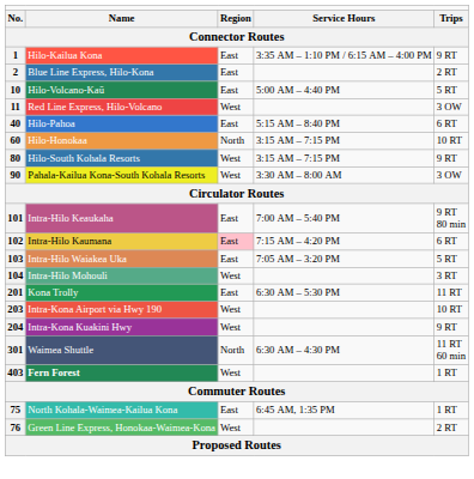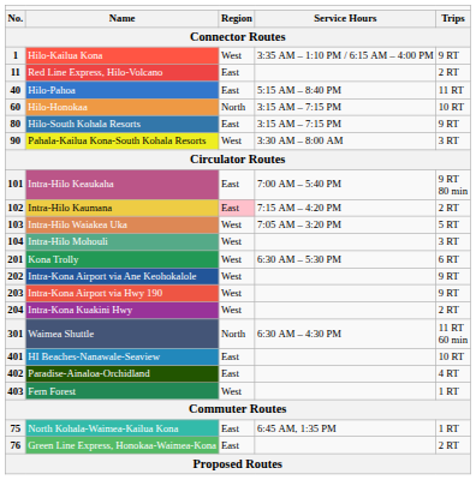 <table class="wikitable" style="font-size:90%;text-align:left;">
 <tr>
 <td colspan=5 style="text-align:center;"></td>
 </tr>
 <tr>
 <th>No.</th>
 <th>Name</th>
 <th>Region</th>
 <th>Service Hours</th>
 <th>Trips</th>
 </tr>
 <tr>
 <th colspan=5 style="font-size:120%;">Connector Routes</th>
 </tr>
 <tr>
 <th>1</th>
 <td style="background:#f54;color:#fff;">Hilo-Kailua Kona</td>
-<td>East</td>
+<td>West</td>
 <td>3:35 AM – 1:10 PM / 6:15 AM – 4:00 PM</td>
 <td>9 RT</td>
 </tr>
 <tr>
-<th>2</th>
-<td style="background:#37a;color:#fff;">Blue Line Express, Hilo-Kona</td>
+<th>11</th>
+<td style="background:#e44;color:#fff;">Red Line Express, Hilo-Volcano</td>
 <td>East</td>
 <td></td>
 <td>2 RT</td>
-</tr>
-<tr>
-<th>10</th>
-<td style="background:#285;color:#fff;">Hilo-Volcano-Kaū</td>
-<td>East</td>
-<td>5:00 AM – 4:40 PM</td>
-<td>5 RT</td>
-</tr>
-<tr>
-<th>11</th>
-<td style="background:#e44;color:#fff;">Red Line Express, Hilo-Volcano</td>
-<td>West</td>
-<td></td>
-<td>3 OW</td>
 </tr>
 <tr>
 <th>40</th>
 <td style="background:#37c;color:#fff;">Hilo-Pahoa</td>
 <td>East</td>
 <td>5:15 AM – 8:40 PM</td>
-<td>6 RT</td>
+<td>11 RT</td>
 </tr>
 <tr>
 <th>60</th>
 <td style="background:#e94;color:#fff;">Hilo-Honokaa</td>
 <td>North</td>
 <td>3:15 AM – 7:15 PM</td>
 <td>10 RT</td>
 </tr>
 <tr>
 <th>80</th>
 <td style="background:#37a;color:#fff;">Hilo-South Kohala Resorts</td>
-<td>West</td>
+<td>East</td>
 <td>3:15 AM – 7:15 PM</td>
 <td>9 RT</td>
 </tr>
 <tr>
 <th>90</th>
 <td style="background:#ee2;color:#000;">Pahala-Kailua Kona-South Kohala Resorts</td>
 <td>West</td>
 <td>3:30 AM – 8:00 AM</td>
-<td>3 OW</td>
+<td>3 RT</td>
 </tr>
 <tr>
 <th colspan=5 style="font-size:120%;">Circulator Routes</th>
 </tr>
 <tr>
 <th>101</th>
 <td style="background:#b58;color:#fff;">Intra-Hilo Keaukaha</td>
 <td>East</td>
 <td>7:00 AM – 5:40 PM</td>
 <td>9 RT<br>80 min</td>
 </tr>
 <tr>
 <th>102</th>
 <td style="background:#ec4;color:#000;">Intra-Hilo Kaumana</td>
 <td style="background: pink;">East</td>
 <td>7:15 AM – 4:20 PM</td>
-<td>6 RT</td>
+<td>2 RT</td>
 </tr>
 <tr>
 <th>103</th>
 <td style="background:#d85;color:#fff;">Intra-Hilo Waiakea Uka</td>
-<td>East</td>
+<td>West</td>
 <td>7:05 AM – 3:20 PM</td>
 <td>5 RT</td>
 </tr>
 <tr>
 <th>104</th>
 <td style="background:#5a8;color:#fff;">Intra-Hilo Mohouli</td>
 <td>West</td>
 <td></td>
 <td>3 RT</td>
 </tr>
 <tr>
 <th>201</th>
 <td style="background:#295;color:#fff;">Kona Trolly</td>
-<td>East</td>
+<td>West</td>
 <td>6:30 AM – 5:30 PM</td>
-<td>11 RT</td>
+<td>6 RT</td>
+</tr>
+<tr>
+<th>202</th>
+<td style="background:#259;color:#fff;">Intra-Kona Airport via Ane Keohokalole</td>
+<td>West</td>
+<td></td>
+<td>9 RT</td>
 </tr>
 <tr>
 <th>203</th>
 <td style="background:#e54;color:#fff;">Intra-Kona Airport via Hwy 190</td>
 <td>West</td>
 <td></td>
-<td>10 RT</td>
+<td>9 RT</td>
 </tr>
 <tr>
 <th>204</th>
 <td style="background:#939;color:#fff;">Intra-Kona Kuakini Hwy</td>
 <td>West</td>
 <td></td>
-<td>9 RT</td>
+<td>2 RT</td>
 </tr>
 <tr>
 <th>301</th>
 <td style="background:#457;color:#fff;">Waimea Shuttle</td>
 <td>North</td>
 <td>6:30 AM – 4:30 PM</td>
 <td>11 RT<br>60 min</td>
 </tr>
 <tr>
+<th>401</th>
+<td style="background:#28b;color:#fff;">HI Beaches-Nanawale-Seaview</td>
+<td>East</td>
+<td></td>
+<td>10 RT</td>
+</tr>
+<tr>
+<th>402</th>
+<td style="background:#250;color:#fff;">Paradise-Ainaloa-Orchidland</td>
+<td>East</td>
+<td></td>
+<td>4 RT</td>
+</tr>
+<tr>
 <th>403</th>
-<td style="background:#285;color:#fff;"><strong>Fern Forest</strong></td>
+<td style="background:#285;color:#fff;">Fern Forest</td>
 <td>West</td>
 <td></td>
 <td>1 RT</td>
 </tr>
 <tr>
 <th colspan=5 style="font-size:120%;">Commuter Routes</th>
 </tr>
 <tr>
 <th>75</th>
 <td style="background:#3ba;color:#fff;">North Kohala-Waimea-Kailua Kona</td>
 <td>East</td>
 <td>6:45 AM, 1:35 PM</td>
 <td>1 RT</td>
 </tr>
 <tr>
 <th>76</th>
 <td style="background:#5b6;color:#fff;">Green Line Express, Honokaa-Waimea-Kona</td>
-<td>West</td>
+<td>East</td>
 <td></td>
 <td>2 RT</td>
 </tr>
 <tr>
 <th colspan=5 style="font-size:120%;">Proposed Routes</th>
 </tr>
 </table>
